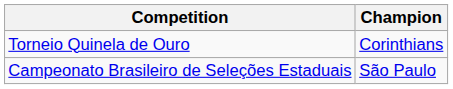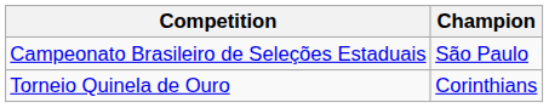 <table class="wikitable">
 <tr>
 <th>Competition</th>
 <th>Champion</th>
 </tr>
 <tr>
+<td><a href='#'>Campeonato Brasileiro de Seleções Estaduais</a></td>
+<td><a href='#'>São Paulo</a></td>
+</tr>
+<tr>
 <td><a href='#'>Torneio Quinela de Ouro</a></td>
 <td><a href='#'>Corinthians</a></td>
 </tr>
-<tr>
-<td><a href='#'>Campeonato Brasileiro de Seleções Estaduais</a></td>
-<td><a href='#'>São Paulo</a></td>
-</tr>
 </table>
